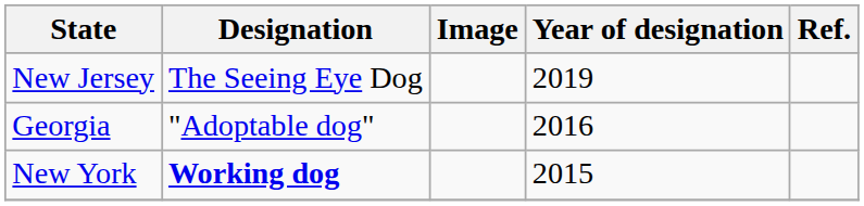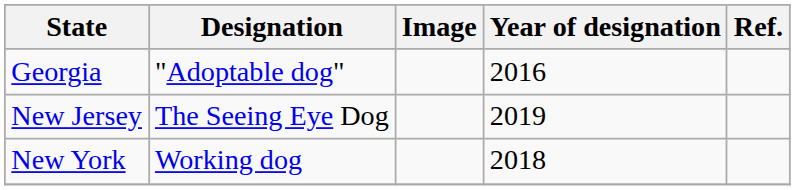 <table class="wikitable sortable">
 <tr>
 <th>State</th>
 <th>Designation</th>
 <th class="unsortable">Image</th>
 <th>Year of designation</th>
 <th class="unsortable">Ref.</th>
 </tr>
 <tr>
+<td><a href='#'>Georgia</a></td>
+<td>"<a href='#'>Adoptable dog</a>"</td>
+<td></td>
+<td>2016</td>
+<td></td>
+</tr>
+<tr>
 <td><a href='#'>New Jersey</a></td>
 <td><a href='#'>The Seeing Eye</a> Dog</td>
 <td></td>
 <td>2019</td>
 <td></td>
 </tr>
 <tr>
-<td><a href='#'>Georgia</a></td>
-<td>"<a href='#'>Adoptable dog</a>"</td>
+<td><a href='#'>New York</a></td>
+<td><a href='#'>Working dog</a></td>
 <td></td>
-<td>2016</td>
-<td></td>
-</tr>
-<tr>
-<td><a href='#'>New York</a></td>
-<td><strong><a href='#'>Working dog</a></strong></td>
-<td></td>
-<td>2015</td>
+<td>2018</td>
 <td></td>
 </tr>
 <tr>
 </tr>
 </table>
